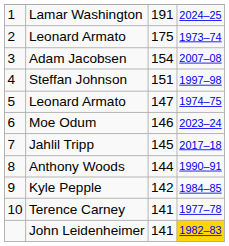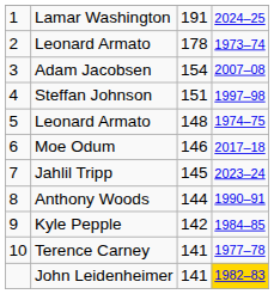 <table class="wikitable">
 <tr>
 </tr>
 <tr>
 <td>1</td>
 <td>Lamar Washington</td>
 <td>191</td>
 <td style="font-size:80%;"><a href='#'>2024–25</a></td>
 </tr>
 <tr>
 <td>2</td>
 <td>Leonard Armato</td>
-<td>175</td>
+<td>178</td>
 <td style="font-size:80%;"><a href='#'>1973–74</a></td>
 </tr>
 <tr>
 <td>3</td>
 <td>Adam Jacobsen</td>
 <td>154</td>
 <td style="font-size:80%;"><a href='#'>2007–08</a></td>
 </tr>
 <tr>
 <td>4</td>
 <td>Steffan Johnson</td>
 <td>151</td>
 <td style="font-size:80%;"><a href='#'>1997–98</a></td>
 </tr>
 <tr>
 <td>5</td>
 <td>Leonard Armato</td>
-<td>147</td>
+<td>148</td>
 <td style="font-size:80%;"><a href='#'>1974–75</a></td>
 </tr>
 <tr>
 <td>6</td>
 <td>Moe Odum</td>
 <td>146</td>
-<td style="font-size:80%;"><a href='#'>2023–24</a></td>
+<td style="font-size:80%;"><a href='#'>2017–18</a></td>
 </tr>
 <tr>
 <td>7</td>
 <td>Jahlil Tripp</td>
 <td>145</td>
-<td style="font-size:80%;"><a href='#'>2017–18</a></td>
+<td style="font-size:80%;"><a href='#'>2023–24</a></td>
 </tr>
 <tr>
 <td>8</td>
 <td>Anthony Woods</td>
 <td>144</td>
 <td style="font-size:80%;"><a href='#'>1990–91</a></td>
 </tr>
 <tr>
 <td>9</td>
 <td>Kyle Pepple</td>
 <td>142</td>
 <td style="font-size:80%;"><a href='#'>1984–85</a></td>
 </tr>
 <tr>
 <td>10</td>
 <td>Terence Carney</td>
 <td>141</td>
 <td style="font-size:80%;"><a href='#'>1977–78</a></td>
 </tr>
 <tr>
 <td></td>
 <td>John Leidenheimer</td>
 <td>141</td>
 <td style="background: gold; font-size:80%;"><a href='#'>1982–83</a></td>
 </tr>
 </table>
